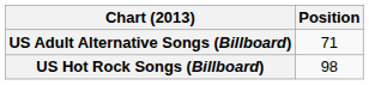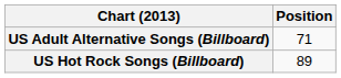 <table class="wikitable plainrowheaders">
 <tr>
 <th>Chart (2013)</th>
 <th>Position</th>
 </tr>
 <tr>
 <th scope="row">US Adult Alternative Songs (<em>Billboard</em>)</th>
 <td align="center">71</td>
 </tr>
 <tr>
 <th scope="row">US Hot Rock Songs (<em>Billboard</em>)</th>
-<td align="center">98</td>
+<td align="center">89</td>
 </tr>
 </table>
